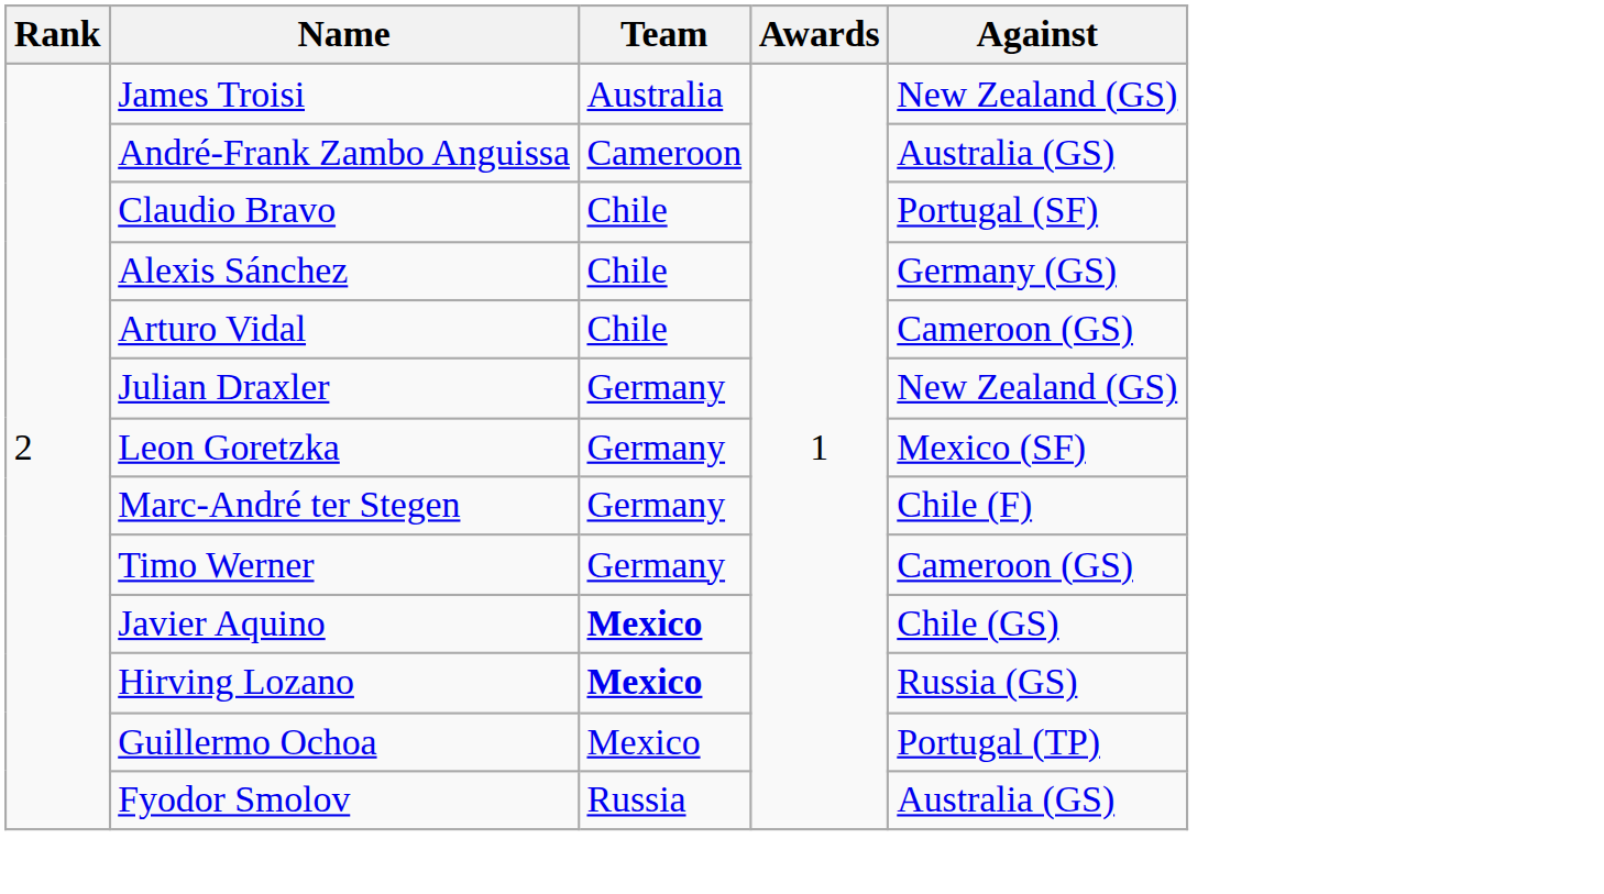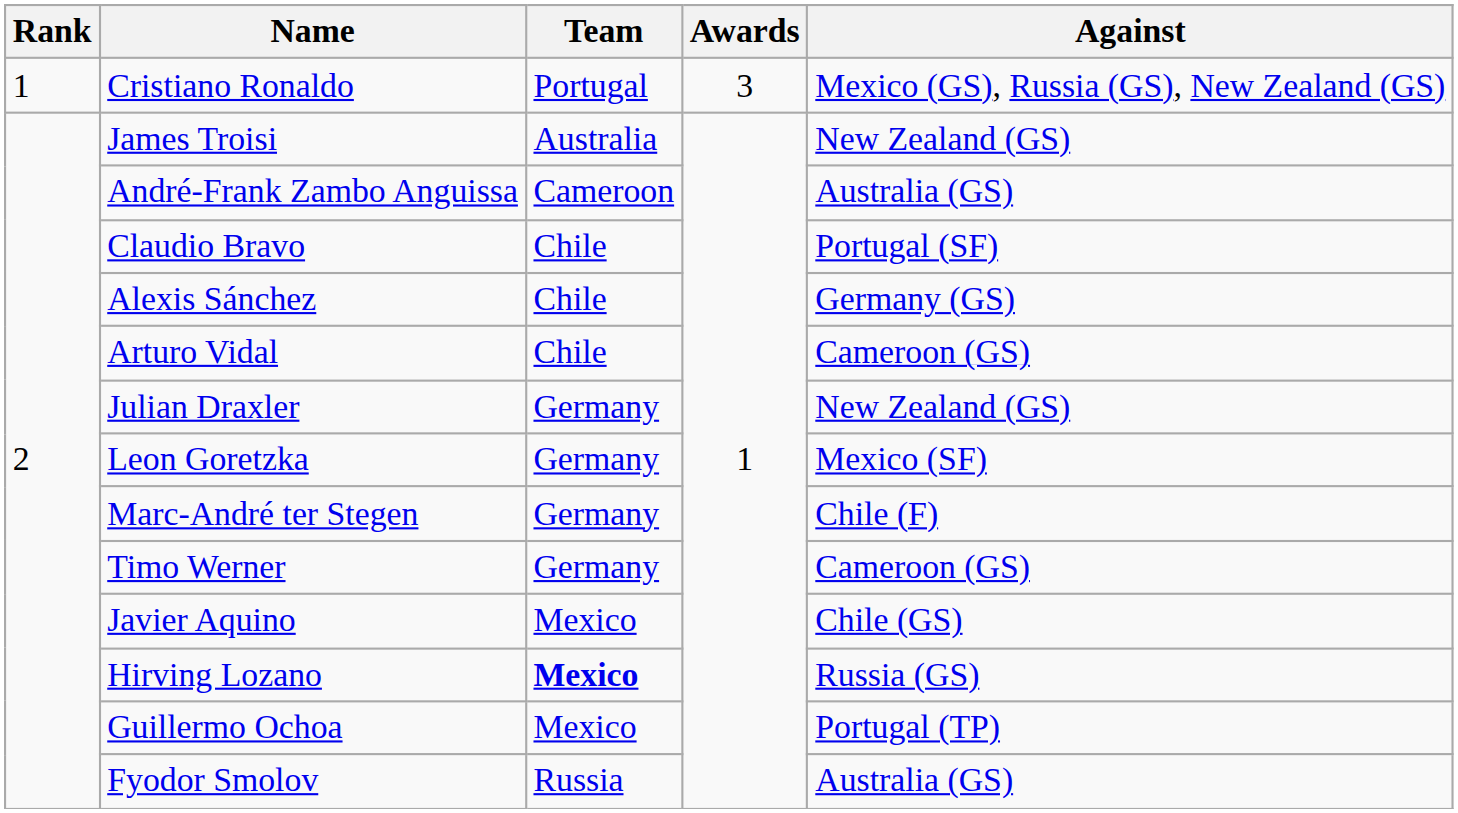 <table class="wikitable">
 <tr>
 <th>Rank</th>
 <th>Name</th>
 <th>Team</th>
 <th>Awards</th>
 <th>Against</th>
+</tr>
+<tr>
+<td>1</td>
+<td> <a href='#'>Cristiano Ronaldo</a></td>
+<td><a href='#'>Portugal</a></td>
+<td align=center>3</td>
+<td><a href='#'>Mexico (GS)</a>, <a href='#'>Russia (GS)</a>, <a href='#'>New Zealand (GS)</a></td>
 </tr>
 <tr>
 <td rowspan=13>2</td>
 <td> <a href='#'>James Troisi</a></td>
 <td><a href='#'>Australia</a></td>
 <td rowspan=13; align=center>1</td>
 <td><a href='#'>New Zealand (GS)</a></td>
 </tr>
 <tr>
 <td> <a href='#'>André-Frank Zambo Anguissa</a></td>
 <td><a href='#'>Cameroon</a></td>
 <td><a href='#'>Australia (GS)</a></td>
 </tr>
 <tr>
 <td> <a href='#'>Claudio Bravo</a></td>
 <td><a href='#'>Chile</a></td>
 <td><a href='#'>Portugal (SF)</a></td>
 </tr>
 <tr>
 <td> <a href='#'>Alexis Sánchez</a></td>
 <td><a href='#'>Chile</a></td>
 <td><a href='#'>Germany (GS)</a></td>
 </tr>
 <tr>
 <td> <a href='#'>Arturo Vidal</a></td>
 <td><a href='#'>Chile</a></td>
 <td><a href='#'>Cameroon (GS)</a></td>
 </tr>
 <tr>
 <td> <a href='#'>Julian Draxler</a></td>
 <td><a href='#'>Germany</a></td>
 <td><a href='#'>New Zealand (GS)</a></td>
 </tr>
 <tr>
 <td> <a href='#'>Leon Goretzka</a></td>
 <td><a href='#'>Germany</a></td>
 <td><a href='#'>Mexico (SF)</a></td>
 </tr>
 <tr>
 <td> <a href='#'>Marc-André ter Stegen</a></td>
 <td><a href='#'>Germany</a></td>
 <td><a href='#'>Chile (F)</a></td>
 </tr>
 <tr>
 <td> <a href='#'>Timo Werner</a></td>
 <td><a href='#'>Germany</a></td>
 <td><a href='#'>Cameroon (GS)</a></td>
 </tr>
 <tr>
 <td> <a href='#'>Javier Aquino</a></td>
-<td><strong><a href='#'>Mexico</a></strong></td>
+<td><a href='#'>Mexico</a></td>
 <td><a href='#'>Chile (GS)</a></td>
 </tr>
 <tr>
 <td> <a href='#'>Hirving Lozano</a></td>
 <td><strong><a href='#'>Mexico</a></strong></td>
 <td><a href='#'>Russia (GS)</a></td>
 </tr>
 <tr>
 <td> <a href='#'>Guillermo Ochoa</a></td>
 <td><a href='#'>Mexico</a></td>
 <td><a href='#'>Portugal (TP)</a></td>
 </tr>
 <tr>
 <td> <a href='#'>Fyodor Smolov</a></td>
 <td><a href='#'>Russia</a></td>
 <td><a href='#'>Australia (GS)</a></td>
 </tr>
 </table>
